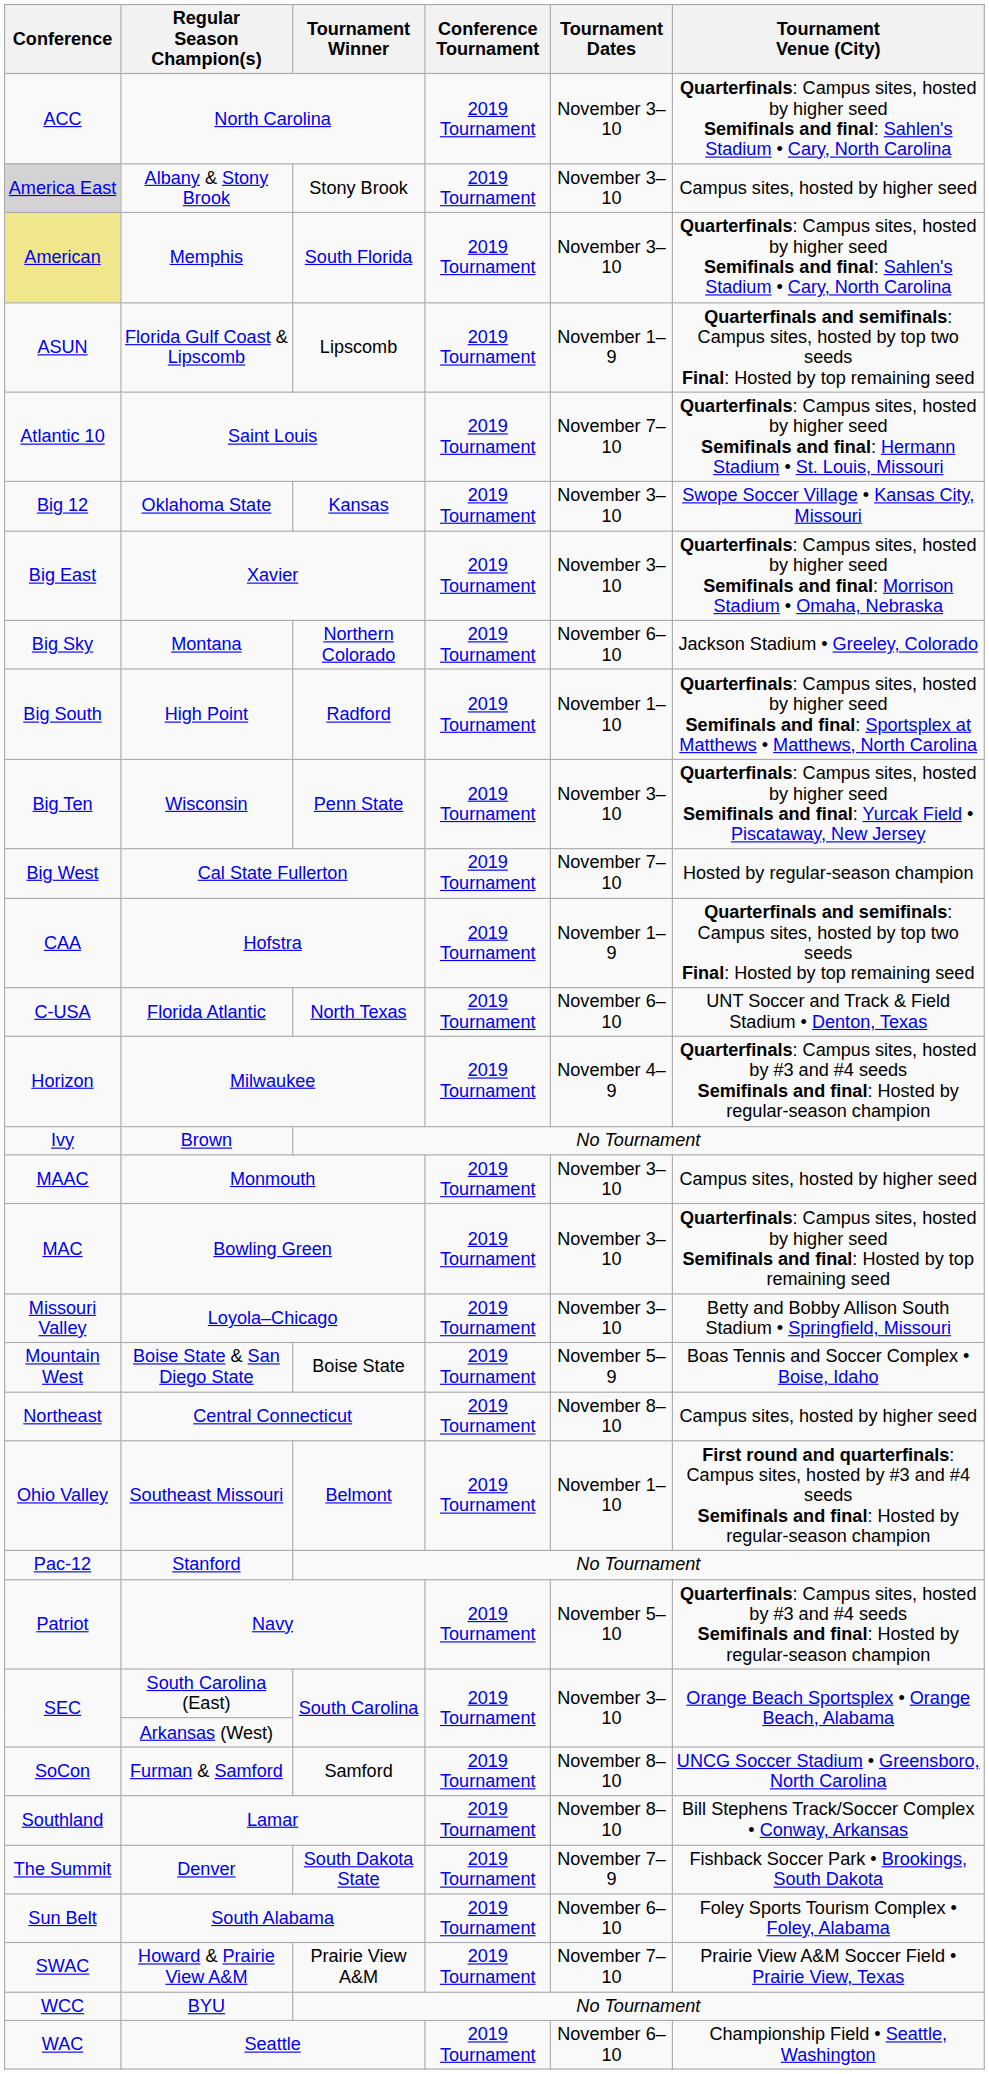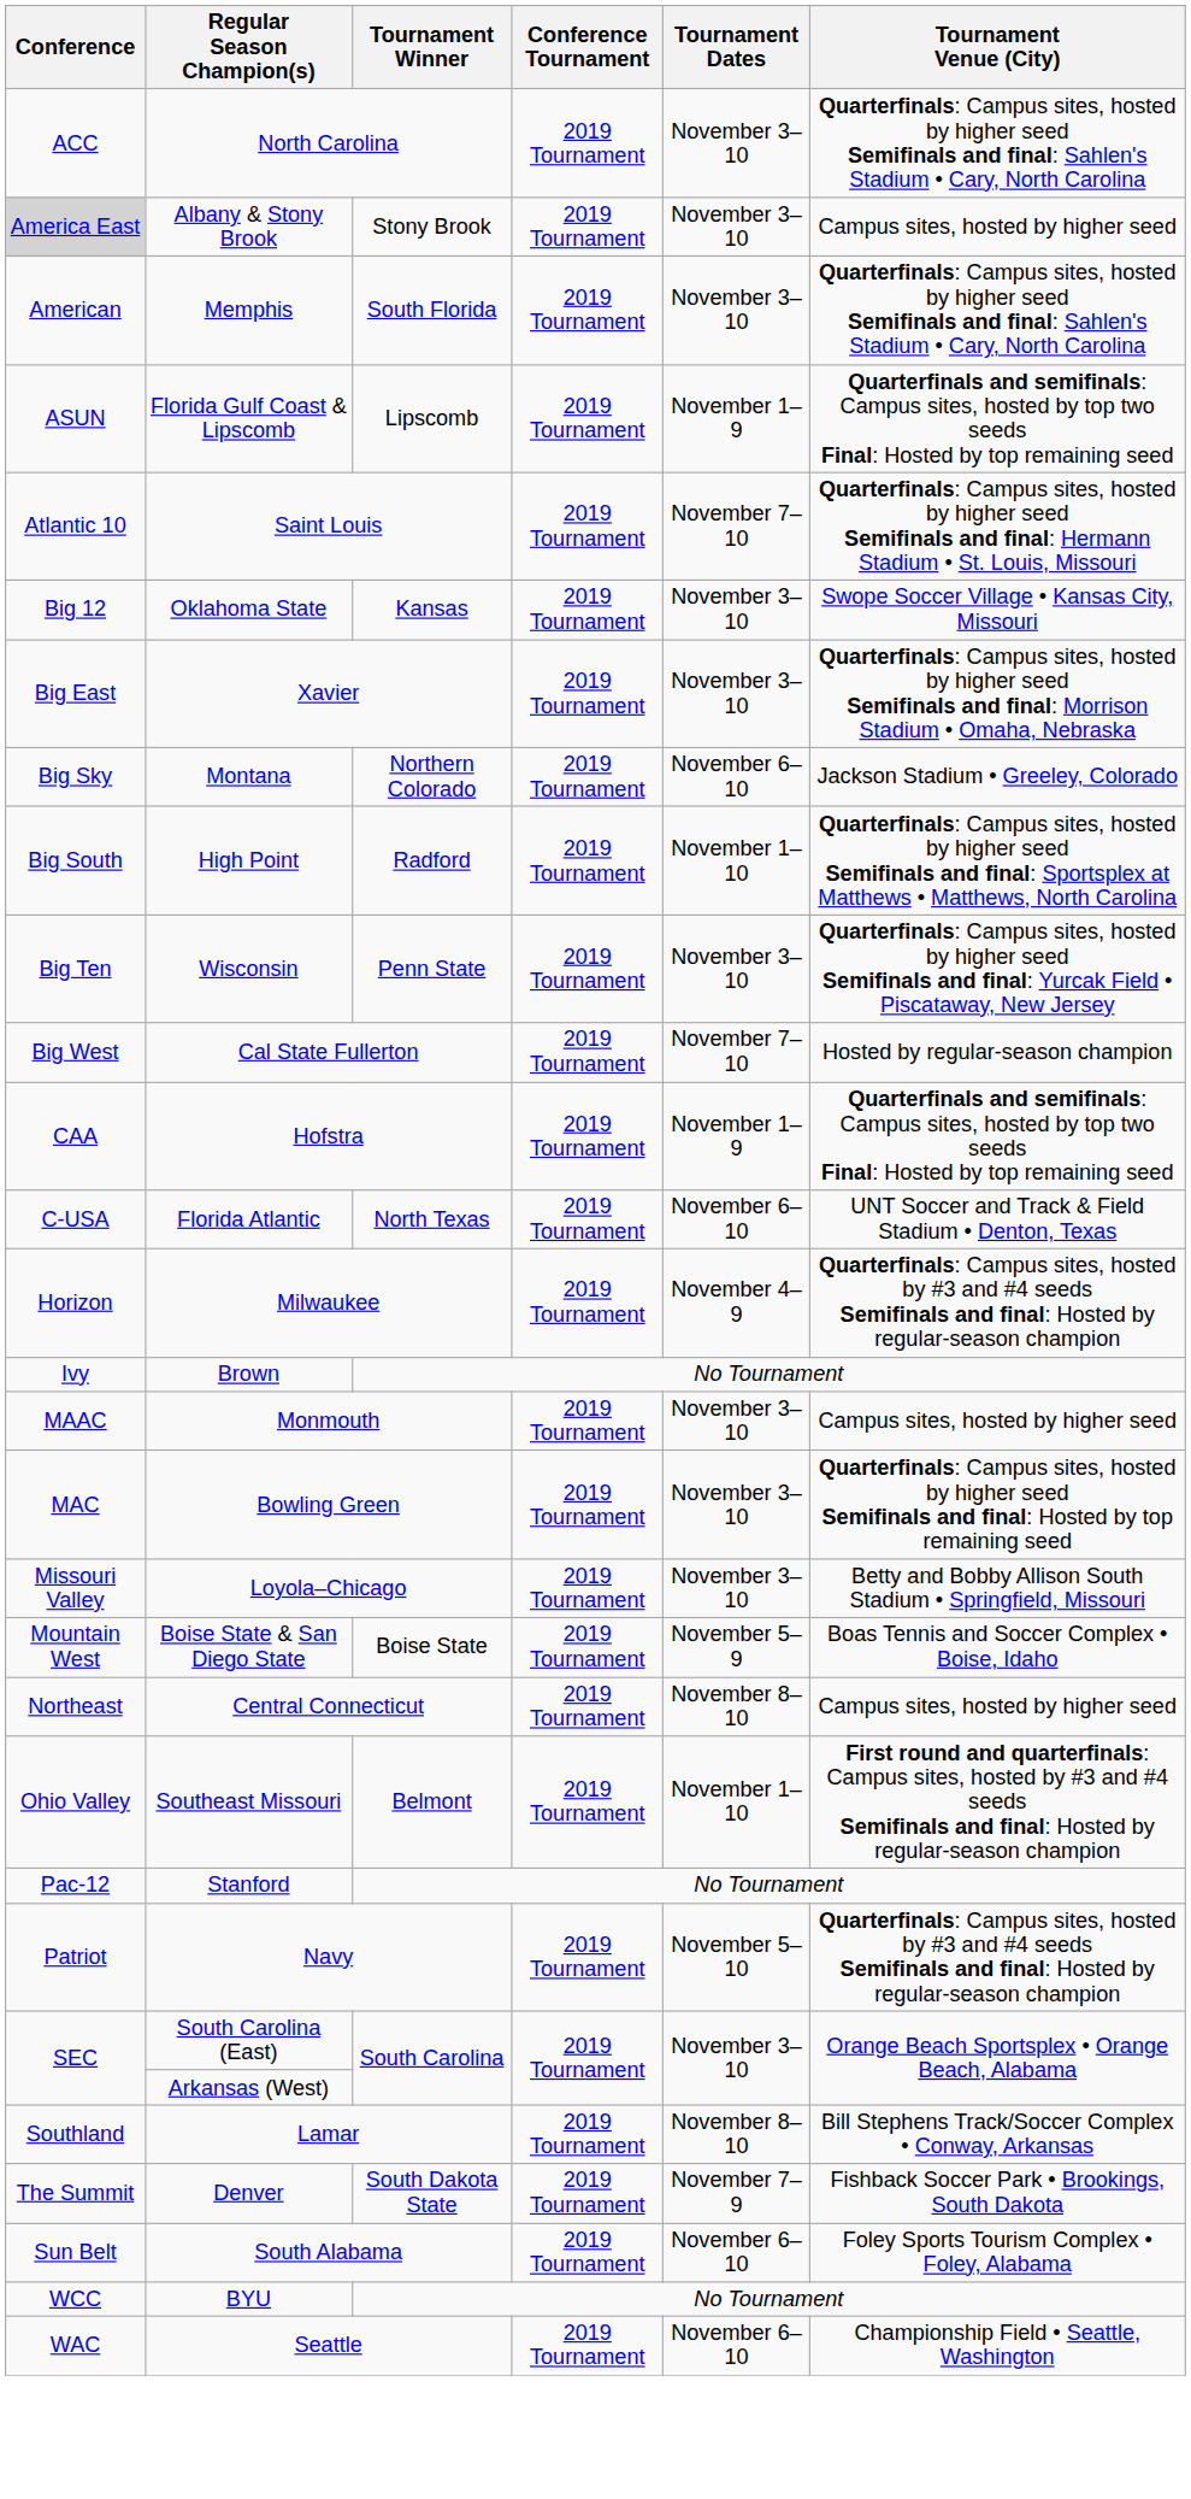 <table class="wikitable" style="text-align: center;">
 <tr>
 <th>Conference</th>
 <th>Regular <br> Season <br> Champion(s)</th>
 <th>Tournament <br> Winner</th>
 <th>Conference <br> Tournament</th>
 <th>Tournament<br>Dates</th>
 <th>Tournament <br> Venue (City)</th>
 </tr>
 <tr>
 <td><a href='#'>ACC</a></td>
 <td colspan=2><a href='#'>North Carolina</a></td>
 <td><a href='#'>2019 Tournament</a></td>
 <td>November 3–10</td>
 <td><strong>Quarterfinals</strong>: Campus sites, hosted by higher seed<br><strong>Semifinals and final</strong>: <a href='#'>Sahlen's Stadium</a> • <a href='#'>Cary, North Carolina</a></td>
 </tr>
 <tr>
 <td style="background: lightgrey;"><a href='#'>America East</a></td>
 <td><a href='#'>Albany</a> & <a href='#'>Stony Brook</a></td>
 <td>Stony Brook</td>
 <td><a href='#'>2019 Tournament</a></td>
 <td>November 3–10</td>
 <td>Campus sites, hosted by higher seed</td>
 </tr>
 <tr>
-<td style="background: khaki;"><a href='#'>American</a></td>
+<td><a href='#'>American</a></td>
 <td><a href='#'>Memphis</a></td>
 <td><a href='#'>South Florida</a></td>
 <td><a href='#'>2019 Tournament</a></td>
 <td>November 3–10</td>
 <td><strong>Quarterfinals</strong>: Campus sites, hosted by higher seed<br><strong>Semifinals and final</strong>: <a href='#'>Sahlen's Stadium</a> • <a href='#'>Cary, North Carolina</a></td>
 </tr>
 <tr>
 <td><a href='#'>ASUN</a></td>
 <td><a href='#'>Florida Gulf Coast</a> & <a href='#'>Lipscomb</a></td>
 <td>Lipscomb</td>
 <td><a href='#'>2019 Tournament</a></td>
 <td>November 1–9</td>
 <td><strong>Quarterfinals and semifinals</strong>: Campus sites, hosted by top two seeds<br><strong>Final</strong>: Hosted by top remaining seed</td>
 </tr>
 <tr>
 <td><a href='#'>Atlantic 10</a></td>
 <td colspan=2><a href='#'>Saint Louis</a></td>
 <td><a href='#'>2019 Tournament</a></td>
 <td>November 7–10</td>
 <td><strong>Quarterfinals</strong>: Campus sites, hosted by higher seed<br><strong>Semifinals and final</strong>: <a href='#'>Hermann Stadium</a> • <a href='#'>St. Louis, Missouri</a></td>
 </tr>
 <tr>
 <td><a href='#'>Big 12</a></td>
 <td><a href='#'>Oklahoma State</a></td>
 <td><a href='#'>Kansas</a></td>
 <td><a href='#'>2019 Tournament</a></td>
 <td>November 3–10</td>
 <td><a href='#'>Swope Soccer Village</a> • <a href='#'>Kansas City, Missouri</a></td>
 </tr>
 <tr>
 <td><a href='#'>Big East</a></td>
 <td colspan=2><a href='#'>Xavier</a></td>
 <td><a href='#'>2019 Tournament</a></td>
 <td>November 3–10</td>
 <td><strong>Quarterfinals</strong>: Campus sites, hosted by higher seed<br><strong>Semifinals and final</strong>: <a href='#'>Morrison Stadium</a> • <a href='#'>Omaha, Nebraska</a></td>
 </tr>
 <tr>
 <td><a href='#'>Big Sky</a></td>
 <td><a href='#'>Montana</a></td>
 <td><a href='#'>Northern Colorado</a></td>
 <td><a href='#'>2019 Tournament</a></td>
 <td>November 6–10</td>
 <td>Jackson Stadium • <a href='#'>Greeley, Colorado</a></td>
 </tr>
 <tr>
 <td><a href='#'>Big South</a></td>
 <td><a href='#'>High Point</a></td>
 <td><a href='#'>Radford</a></td>
 <td><a href='#'>2019 Tournament</a></td>
 <td>November 1–10</td>
 <td><strong>Quarterfinals</strong>: Campus sites, hosted by higher seed<br><strong>Semifinals and final</strong>: <a href='#'>Sportsplex at Matthews</a> • <a href='#'>Matthews, North Carolina</a></td>
 </tr>
 <tr>
 <td><a href='#'>Big Ten</a></td>
 <td><a href='#'>Wisconsin</a></td>
 <td><a href='#'>Penn State</a></td>
 <td><a href='#'>2019 Tournament</a></td>
 <td>November 3–10</td>
 <td><strong>Quarterfinals</strong>: Campus sites, hosted by higher seed<br><strong>Semifinals and final</strong>: <a href='#'>Yurcak Field</a> • <a href='#'>Piscataway, New Jersey</a></td>
 </tr>
 <tr>
 <td><a href='#'>Big West</a></td>
 <td colspan=2><a href='#'>Cal State Fullerton</a></td>
 <td><a href='#'>2019 Tournament</a></td>
 <td>November 7–10</td>
 <td>Hosted by regular-season champion</td>
 </tr>
 <tr>
 <td><a href='#'>CAA</a></td>
 <td colspan=2><a href='#'>Hofstra</a></td>
 <td><a href='#'>2019 Tournament</a></td>
 <td>November 1–9</td>
 <td><strong>Quarterfinals and semifinals</strong>: Campus sites, hosted by top two seeds<br><strong>Final</strong>: Hosted by top remaining seed</td>
 </tr>
 <tr>
 <td><a href='#'>C-USA</a></td>
 <td><a href='#'>Florida Atlantic</a></td>
 <td><a href='#'>North Texas</a></td>
 <td><a href='#'>2019 Tournament</a></td>
 <td>November 6–10</td>
 <td>UNT Soccer and Track & Field Stadium • <a href='#'>Denton, Texas</a></td>
 </tr>
 <tr>
 <td><a href='#'>Horizon</a></td>
 <td colspan=2><a href='#'>Milwaukee</a></td>
 <td><a href='#'>2019 Tournament</a></td>
 <td>November 4–9</td>
 <td><strong>Quarterfinals</strong>: Campus sites, hosted by #3 and #4 seeds<br><strong>Semifinals and final</strong>: Hosted by regular-season champion</td>
 </tr>
 <tr>
 <td><a href='#'>Ivy</a></td>
 <td><a href='#'>Brown</a></td>
 <td colspan="4" align=center><em>No Tournament</em></td>
 </tr>
 <tr>
 <td><a href='#'>MAAC</a></td>
 <td colspan=2><a href='#'>Monmouth</a></td>
 <td><a href='#'>2019 Tournament</a></td>
 <td>November 3–10</td>
 <td>Campus sites, hosted by higher seed</td>
 </tr>
 <tr>
 <td><a href='#'>MAC</a></td>
 <td colspan=2><a href='#'>Bowling Green</a></td>
 <td><a href='#'>2019 Tournament</a></td>
 <td>November 3–10</td>
 <td><strong>Quarterfinals</strong>: Campus sites, hosted by higher seed<br><strong>Semifinals and final</strong>: Hosted by top remaining seed</td>
 </tr>
 <tr>
 <td><a href='#'>Missouri Valley</a></td>
 <td colspan=2><a href='#'>Loyola–Chicago</a></td>
 <td><a href='#'>2019 Tournament</a></td>
 <td>November 3–10</td>
 <td>Betty and Bobby Allison South Stadium • <a href='#'>Springfield, Missouri</a></td>
 </tr>
 <tr>
 <td><a href='#'>Mountain West</a></td>
 <td><a href='#'>Boise State</a> & <a href='#'>San Diego State</a></td>
 <td>Boise State</td>
 <td><a href='#'>2019 Tournament</a></td>
 <td>November 5–9</td>
 <td>Boas Tennis and Soccer Complex • <a href='#'>Boise, Idaho</a></td>
 </tr>
 <tr>
 <td><a href='#'>Northeast</a></td>
 <td colspan=2><a href='#'>Central Connecticut</a></td>
 <td><a href='#'>2019 Tournament</a></td>
 <td>November 8–10</td>
 <td>Campus sites, hosted by higher seed</td>
 </tr>
 <tr>
 <td><a href='#'>Ohio Valley</a></td>
 <td><a href='#'>Southeast Missouri</a></td>
 <td><a href='#'>Belmont</a></td>
 <td><a href='#'>2019 Tournament</a></td>
 <td>November 1–10</td>
 <td><strong>First round and quarterfinals</strong>: Campus sites, hosted by #3 and #4 seeds<br><strong>Semifinals and final</strong>: Hosted by regular-season champion</td>
 </tr>
 <tr>
 <td><a href='#'>Pac-12</a></td>
 <td><a href='#'>Stanford</a></td>
 <td colspan=4 align=center><em>No Tournament</em></td>
 </tr>
 <tr>
 <td><a href='#'>Patriot</a></td>
 <td colspan=2><a href='#'>Navy</a></td>
 <td><a href='#'>2019 Tournament</a></td>
 <td>November 5–10</td>
 <td><strong>Quarterfinals</strong>: Campus sites, hosted by #3 and #4 seeds<br><strong>Semifinals and final</strong>: Hosted by regular-season champion</td>
 </tr>
 <tr>
 <td rowspan=2><a href='#'>SEC</a></td>
 <td><a href='#'>South Carolina</a> (East)</td>
 <td rowspan=2><a href='#'>South Carolina</a></td>
 <td rowspan=2><a href='#'>2019 Tournament</a></td>
 <td rowspan=2>November 3–10</td>
 <td rowspan=2><a href='#'>Orange Beach Sportsplex</a> • <a href='#'>Orange Beach, Alabama</a></td>
 </tr>
 <tr>
 <td><a href='#'>Arkansas</a> (West)</td>
 </tr>
 <tr>
-<td><a href='#'>SoCon</a></td>
-<td><a href='#'>Furman</a> & <a href='#'>Samford</a></td>
-<td>Samford</td>
-<td><a href='#'>2019 Tournament</a></td>
-<td>November 8–10</td>
-<td><a href='#'>UNCG Soccer Stadium</a> • <a href='#'>Greensboro, North Carolina</a></td>
-</tr>
-<tr>
 <td><a href='#'>Southland</a></td>
 <td colspan=2><a href='#'>Lamar</a></td>
 <td><a href='#'>2019 Tournament</a></td>
 <td>November 8–10</td>
 <td>Bill Stephens Track/Soccer Complex • <a href='#'>Conway, Arkansas</a></td>
 </tr>
 <tr>
 <td><a href='#'>The Summit</a></td>
 <td><a href='#'>Denver</a></td>
 <td><a href='#'>South Dakota State</a></td>
 <td><a href='#'>2019 Tournament</a></td>
 <td>November 7–9</td>
 <td>Fishback Soccer Park • <a href='#'>Brookings, South Dakota</a></td>
 </tr>
 <tr>
 <td><a href='#'>Sun Belt</a></td>
 <td colspan=2><a href='#'>South Alabama</a></td>
 <td><a href='#'>2019 Tournament</a></td>
 <td>November 6–10</td>
 <td>Foley Sports Tourism Complex • <a href='#'>Foley, Alabama</a></td>
 </tr>
 <tr>
-<td><a href='#'>SWAC</a></td>
-<td><a href='#'>Howard</a> & <a href='#'>Prairie View A&M</a></td>
-<td>Prairie View A&M</td>
-<td><a href='#'>2019 Tournament</a></td>
-<td>November 7–10</td>
-<td>Prairie View A&M Soccer Field • <a href='#'>Prairie View, Texas</a></td>
-</tr>
-<tr>
 <td><a href='#'>WCC</a></td>
 <td><a href='#'>BYU</a></td>
 <td colspan="4" align=center><em>No Tournament</em></td>
 </tr>
 <tr>
 <td><a href='#'>WAC</a></td>
 <td colspan=2><a href='#'>Seattle</a></td>
 <td><a href='#'>2019 Tournament</a></td>
 <td>November 6–10</td>
 <td>Championship Field • <a href='#'>Seattle, Washington</a></td>
 </tr>
 </table>
